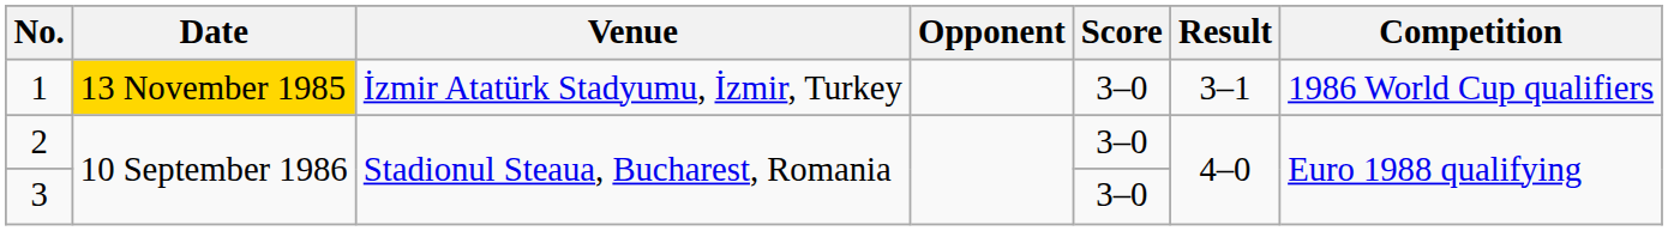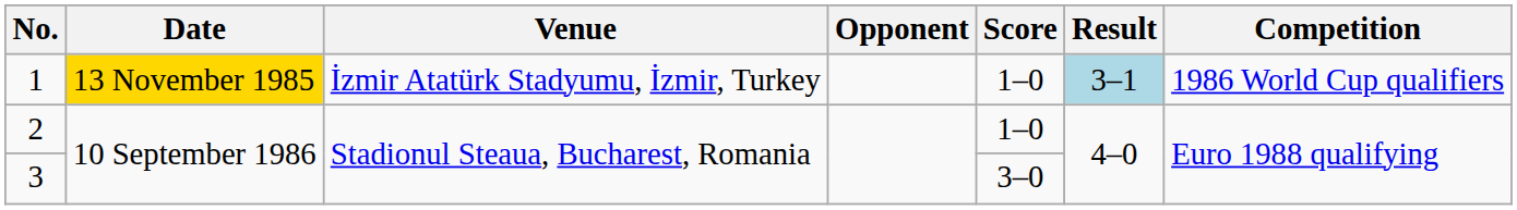 <table class="wikitable sortable">
 <tr>
 <th scope="col">No.</th>
 <th scope="col">Date</th>
 <th scope="col">Venue</th>
 <th scope="col">Opponent</th>
 <th scope="col">Score</th>
 <th scope="col">Result</th>
 <th scope="col">Competition</th>
 </tr>
 <tr>
 <td align="center">1</td>
 <td style="background: gold;">13 November 1985</td>
 <td><a href='#'>İzmir Atatürk Stadyumu</a>, <a href='#'>İzmir</a>, Turkey</td>
 <td></td>
-<td align="center">3–0</td>
-<td align="center">3–1</td>
+<td align="center">1–0</td>
+<td align="center" style="background: lightblue;">3–1</td>
 <td><a href='#'>1986 World Cup qualifiers</a></td>
 </tr>
 <tr>
 <td align="center">2</td>
 <td rowspan="2">10 September 1986</td>
 <td rowspan="2"><a href='#'>Stadionul Steaua</a>, <a href='#'>Bucharest</a>, Romania</td>
 <td rowspan="2"></td>
-<td align="center">3–0</td>
+<td align="center">1–0</td>
 <td rowspan="2" align="center">4–0</td>
 <td rowspan="2"><a href='#'>Euro 1988 qualifying</a></td>
 </tr>
 <tr>
 <td align="center">3</td>
 <td align="center">3–0</td>
 </tr>
 </table>
